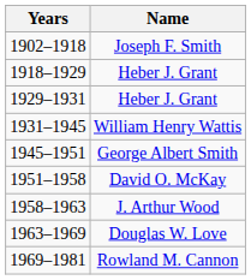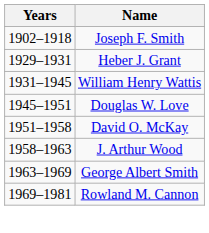 <table class="wikitable"  style="text-align:center; float:right;">
 <tr>
 <th>Years</th>
 <th>Name</th>
 </tr>
 <tr>
 <td>1902–1918</td>
 <td><a href='#'>Joseph F. Smith</a></td>
-</tr>
-<tr>
-<td>1918–1929</td>
-<td><a href='#'>Heber J. Grant</a></td>
 </tr>
 <tr>
 <td>1929–1931</td>
 <td><a href='#'>Heber J. Grant</a></td>
 </tr>
 <tr>
 <td>1931–1945</td>
 <td><a href='#'>William Henry Wattis</a></td>
 </tr>
 <tr>
 <td>1945–1951</td>
-<td><a href='#'>George Albert Smith</a></td>
+<td><a href='#'>Douglas W. Love</a></td>
 </tr>
 <tr>
 <td>1951–1958</td>
 <td><a href='#'>David O. McKay</a></td>
 </tr>
 <tr>
 <td>1958–1963</td>
 <td><a href='#'>J. Arthur Wood</a></td>
 </tr>
 <tr>
 <td>1963–1969</td>
-<td><a href='#'>Douglas W. Love</a></td>
+<td><a href='#'>George Albert Smith</a></td>
 </tr>
 <tr>
 <td>1969–1981</td>
 <td><a href='#'>Rowland M. Cannon</a></td>
 </tr>
 </table>
